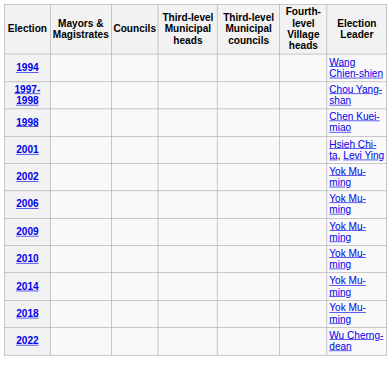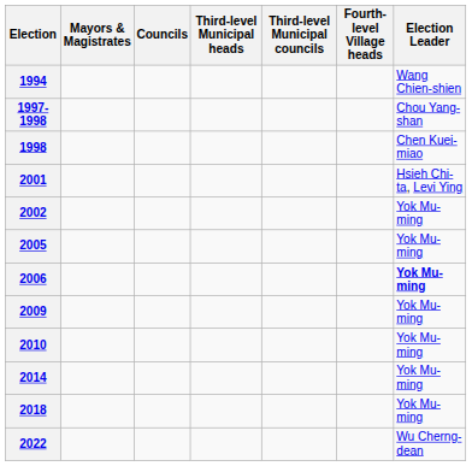 <table class=wikitable>
 <tr>
 <th>Election</th>
 <th>Mayors &<br>Magistrates</th>
 <th>Councils</th>
 <th>Third-level<br>Municipal heads</th>
 <th>Third-level<br>Municipal councils</th>
 <th>Fourth-level<br>Village heads</th>
 <th>Election Leader</th>
 </tr>
 <tr>
 <th><a href='#'>1994</a><br></th>
 <td></td>
 <td></td>
 <td></td>
 <td></td>
 <td></td>
 <td><a href='#'>Wang Chien-shien</a></td>
 </tr>
 <tr>
 <th><a href='#'>1997-1998</a></th>
 <td></td>
 <td></td>
 <td></td>
 <td></td>
 <td></td>
 <td><a href='#'>Chou Yang-shan</a></td>
 </tr>
 <tr>
 <th><a href='#'>1998</a><br></th>
 <td></td>
 <td></td>
 <td></td>
 <td></td>
 <td></td>
 <td><a href='#'>Chen Kuei-miao</a></td>
 </tr>
 <tr>
 <th><a href='#'>2001</a></th>
 <td></td>
 <td></td>
 <td></td>
 <td></td>
 <td></td>
 <td><a href='#'>Hsieh Chi-ta</a>, <a href='#'>Levi Ying</a></td>
 </tr>
 <tr>
 <th><a href='#'>2002</a><br></th>
 <td></td>
 <td></td>
 <td></td>
 <td></td>
 <td></td>
 <td><a href='#'>Yok Mu-ming</a></td>
 </tr>
 <tr>
+<th><a href='#'>2005</a></th>
+<td></td>
+<td></td>
+<td></td>
+<td></td>
+<td></td>
+<td><a href='#'>Yok Mu-ming</a></td>
+</tr>
+<tr>
 <th><a href='#'>2006</a><br></th>
 <td></td>
 <td></td>
 <td></td>
 <td></td>
 <td></td>
-<td><a href='#'>Yok Mu-ming</a></td>
+<td><strong><a href='#'>Yok Mu-ming</a></strong></td>
 </tr>
 <tr>
 <th><a href='#'>2009</a></th>
 <td></td>
 <td></td>
 <td></td>
 <td></td>
 <td></td>
 <td><a href='#'>Yok Mu-ming</a></td>
 </tr>
 <tr>
 <th><a href='#'>2010</a><br></th>
 <td></td>
 <td></td>
 <td></td>
 <td></td>
 <td></td>
 <td><a href='#'>Yok Mu-ming</a></td>
 </tr>
 <tr>
 <th><a href='#'>2014</a><br></th>
 <td></td>
 <td></td>
 <td></td>
 <td></td>
 <td></td>
 <td><a href='#'>Yok Mu-ming</a></td>
 </tr>
 <tr>
 <th><a href='#'>2018</a><br></th>
 <td></td>
 <td></td>
 <td></td>
 <td></td>
 <td></td>
 <td><a href='#'>Yok Mu-ming</a></td>
 </tr>
 <tr>
 <th><a href='#'>2022</a><br></th>
 <td></td>
 <td></td>
 <td></td>
 <td></td>
 <td></td>
 <td><a href='#'>Wu Cherng-dean</a></td>
 </tr>
 </table>
